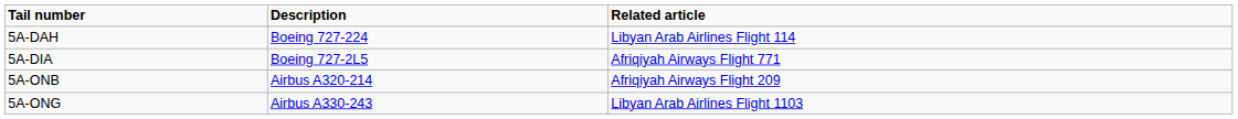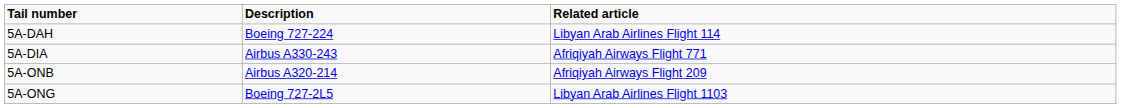 <table class="wikitable" width="90%">
 <tr>
 <td><strong>Tail number</strong></td>
 <td><strong>Description</strong></td>
 <td><strong>Related article</strong></td>
 </tr>
 <tr>
 <td>5A-DAH</td>
 <td><a href='#'>Boeing 727-224</a></td>
 <td><a href='#'>Libyan Arab Airlines Flight 114</a></td>
 </tr>
 <tr>
 <td>5A-DIA</td>
-<td><a href='#'>Boeing 727-2L5</a></td>
+<td><a href='#'>Airbus A330-243</a></td>
 <td><a href='#'>Afriqiyah Airways Flight 771</a></td>
 </tr>
 <tr>
 <td>5A-ONB</td>
 <td><a href='#'>Airbus A320-214</a></td>
 <td><a href='#'>Afriqiyah Airways Flight 209</a></td>
 </tr>
 <tr>
 <td>5A-ONG</td>
-<td><a href='#'>Airbus A330-243</a></td>
+<td><a href='#'>Boeing 727-2L5</a></td>
 <td><a href='#'>Libyan Arab Airlines Flight 1103</a></td>
 </tr>
 </table>
